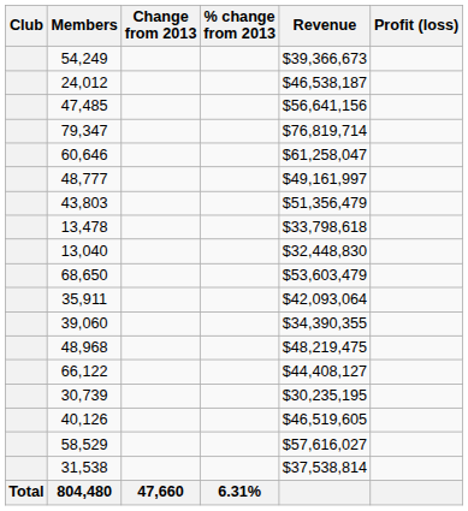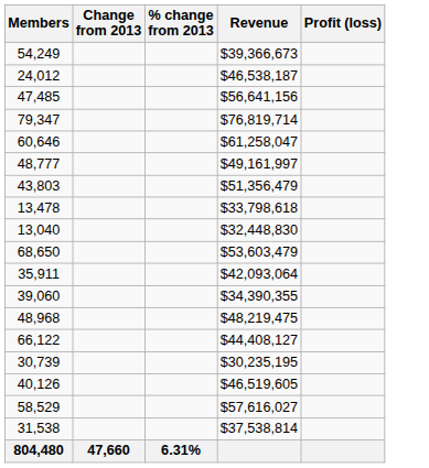 <table class="wikitable plainrowheaders sortable" style="text-align:center;">
 <tr>
-<th>Club</th>
 <th>Members</th>
 <th>Change<br>from 2013</th>
 <th>% change<br>from 2013</th>
 <th>Revenue</th>
 <th>Profit (loss)</th>
 </tr>
 <tr>
-<th scope="row"></th>
 <td>54,249</td>
 <td></td>
 <td></td>
 <td>$39,366,673</td>
 <td></td>
 </tr>
 <tr>
-<th scope="row"></th>
 <td>24,012</td>
 <td></td>
 <td></td>
 <td>$46,538,187</td>
 <td></td>
 </tr>
 <tr>
-<th scope="row"></th>
 <td>47,485</td>
 <td></td>
 <td></td>
 <td>$56,641,156</td>
 <td></td>
 </tr>
 <tr>
-<th scope="row"></th>
 <td>79,347</td>
 <td></td>
 <td></td>
 <td>$76,819,714</td>
 <td></td>
 </tr>
 <tr>
-<th scope="row"></th>
 <td>60,646</td>
 <td></td>
 <td></td>
 <td>$61,258,047</td>
 <td></td>
 </tr>
 <tr>
-<th scope="row"></th>
 <td>48,777</td>
 <td></td>
 <td></td>
 <td>$49,161,997</td>
 <td></td>
 </tr>
 <tr>
-<th scope="row"></th>
 <td>43,803</td>
 <td></td>
 <td></td>
 <td>$51,356,479</td>
 <td></td>
 </tr>
 <tr>
-<th scope="row"></th>
 <td>13,478</td>
 <td></td>
 <td></td>
 <td>$33,798,618</td>
 <td></td>
 </tr>
 <tr>
-<th scope="row"></th>
 <td>13,040</td>
 <td></td>
 <td></td>
 <td>$32,448,830</td>
 <td></td>
 </tr>
 <tr>
-<th scope="row"></th>
 <td>68,650</td>
 <td></td>
 <td></td>
 <td>$53,603,479</td>
 <td></td>
 </tr>
 <tr>
-<th scope="row"></th>
 <td>35,911</td>
 <td></td>
 <td></td>
 <td>$42,093,064</td>
 <td></td>
 </tr>
 <tr>
-<th scope="row"></th>
 <td>39,060</td>
 <td></td>
 <td></td>
 <td>$34,390,355</td>
 <td></td>
 </tr>
 <tr>
-<th scope="row"></th>
 <td>48,968</td>
 <td></td>
 <td></td>
 <td>$48,219,475</td>
 <td></td>
 </tr>
 <tr>
-<th scope="row"></th>
 <td>66,122</td>
 <td></td>
 <td></td>
 <td>$44,408,127</td>
 <td></td>
 </tr>
 <tr>
-<th scope="row"></th>
 <td>30,739</td>
 <td></td>
 <td></td>
 <td>$30,235,195</td>
 <td></td>
 </tr>
 <tr>
-<th scope="row"></th>
 <td>40,126</td>
 <td></td>
 <td></td>
 <td>$46,519,605</td>
 <td></td>
 </tr>
 <tr>
-<th scope="row"></th>
 <td>58,529</td>
 <td></td>
 <td></td>
 <td>$57,616,027</td>
 <td></td>
 </tr>
 <tr>
-<th scope="row"></th>
 <td>31,538</td>
 <td></td>
 <td></td>
 <td>$37,538,814</td>
 <td></td>
 </tr>
 <tr class="sortbottom">
-<th>Total</th>
 <th><strong>804,480</strong></th>
 <th> 47,660</th>
 <th> 6.31%</th>
 <th></th>
 <th></th>
 </tr>
 </table>
